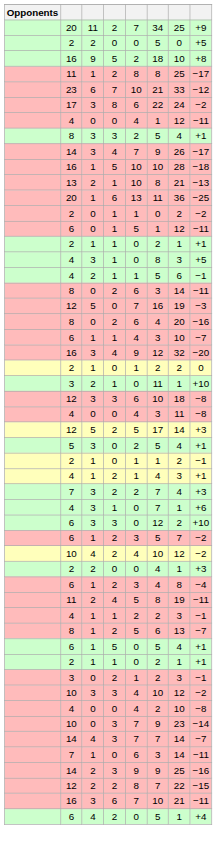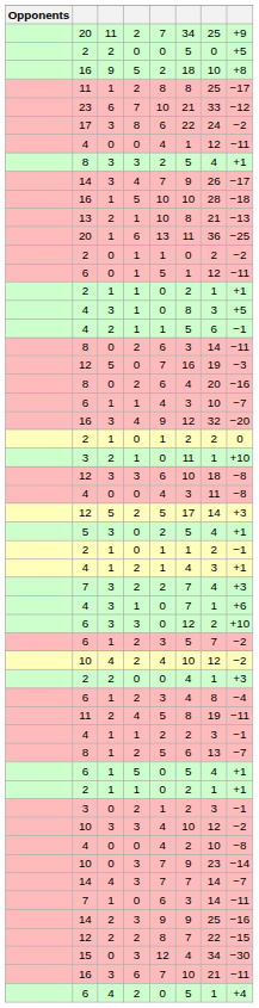 <table class="wikitable sortable collapsed" style="text-align: center; font-size: 90%;">
 <tr>
 </tr>
 <tr>
 <th>Opponents</th>
 <th width=25></th>
 <th width=25></th>
 <th width=25></th>
 <th width=25></th>
 <th width=25></th>
 <th width=25></th>
 <th width=25></th>
 </tr>
 <tr bgcolor="#CCFFCC">
 <td align="left"></td>
 <td>20</td>
 <td>11</td>
 <td>2</td>
 <td>7</td>
 <td>34</td>
 <td>25</td>
 <td>+9</td>
 </tr>
 <tr bgcolor="#CCFFCC">
 <td align="left"></td>
 <td>2</td>
 <td>2</td>
 <td>0</td>
 <td>0</td>
 <td>5</td>
 <td>0</td>
 <td>+5</td>
 </tr>
 <tr bgcolor="#CCFFCC">
 <td align="left"></td>
 <td>16</td>
 <td>9</td>
 <td>5</td>
 <td>2</td>
 <td>18</td>
 <td>10</td>
 <td>+8</td>
 </tr>
 <tr bgcolor="#FFBBBB">
 <td align="left"></td>
 <td>11</td>
 <td>1</td>
 <td>2</td>
 <td>8</td>
 <td>8</td>
 <td>25</td>
 <td>−17</td>
 </tr>
 <tr bgcolor="#FFBBBB">
 <td align="left"></td>
 <td>23</td>
 <td>6</td>
 <td>7</td>
 <td>10</td>
 <td>21</td>
 <td>33</td>
 <td>−12</td>
 </tr>
 <tr bgcolor="#FFBBBB">
 <td align="left"></td>
 <td>17</td>
 <td>3</td>
 <td>8</td>
 <td>6</td>
 <td>22</td>
 <td>24</td>
 <td>−2</td>
 </tr>
 <tr bgcolor="#FFBBBB">
 <td align="left"></td>
 <td>4</td>
 <td>0</td>
 <td>0</td>
 <td>4</td>
 <td>1</td>
 <td>12</td>
 <td>−11</td>
 </tr>
 <tr bgcolor="#CCFFCC">
 <td align="left"></td>
 <td>8</td>
 <td>3</td>
 <td>3</td>
 <td>2</td>
 <td>5</td>
 <td>4</td>
 <td>+1</td>
 </tr>
 <tr bgcolor="#FFBBBB">
 <td align="left"></td>
 <td>14</td>
 <td>3</td>
 <td>4</td>
 <td>7</td>
 <td>9</td>
 <td>26</td>
 <td>−17</td>
 </tr>
 <tr bgcolor="#FFBBBB">
 <td align="left"></td>
 <td>16</td>
 <td>1</td>
 <td>5</td>
 <td>10</td>
 <td>10</td>
 <td>28</td>
 <td>−18</td>
 </tr>
 <tr bgcolor="#FFBBBB">
 <td align="left"></td>
 <td>13</td>
 <td>2</td>
 <td>1</td>
 <td>10</td>
 <td>8</td>
 <td>21</td>
 <td>−13</td>
 </tr>
 <tr bgcolor="#FFBBBB">
 <td align="left"></td>
 <td>20</td>
 <td>1</td>
 <td>6</td>
 <td>13</td>
 <td>11</td>
 <td>36</td>
 <td>−25</td>
 </tr>
 <tr bgcolor="#FFBBBB">
 <td align="left"></td>
 <td>2</td>
 <td>0</td>
 <td>1</td>
 <td>1</td>
 <td>0</td>
 <td>2</td>
 <td>−2</td>
 </tr>
 <tr bgcolor="#FFBBBB">
 <td align="left"></td>
 <td>6</td>
 <td>0</td>
 <td>1</td>
 <td>5</td>
 <td>1</td>
 <td>12</td>
 <td>−11</td>
 </tr>
 <tr bgcolor="#CCFFCC">
 <td align="left"></td>
 <td>2</td>
 <td>1</td>
 <td>1</td>
 <td>0</td>
 <td>2</td>
 <td>1</td>
 <td>+1</td>
 </tr>
 <tr bgcolor="#CCFFCC">
 <td align="left"></td>
 <td>4</td>
 <td>3</td>
 <td>1</td>
 <td>0</td>
 <td>8</td>
 <td>3</td>
 <td>+5</td>
 </tr>
 <tr bgcolor="#CCFFCC">
 <td align="left"></td>
 <td>4</td>
 <td>2</td>
 <td>1</td>
 <td>1</td>
 <td>5</td>
 <td>6</td>
 <td>−1</td>
 </tr>
 <tr bgcolor="#FFBBBB">
 <td align="left"></td>
 <td>8</td>
 <td>0</td>
 <td>2</td>
 <td>6</td>
 <td>3</td>
 <td>14</td>
 <td>−11</td>
 </tr>
 <tr bgcolor="#FFBBBB">
 <td align="left"></td>
 <td>12</td>
 <td>5</td>
 <td>0</td>
 <td>7</td>
 <td>16</td>
 <td>19</td>
 <td>−3</td>
 </tr>
 <tr bgcolor="#FFBBBB">
 <td align="left"></td>
 <td>8</td>
 <td>0</td>
 <td>2</td>
 <td>6</td>
 <td>4</td>
 <td>20</td>
 <td>−16</td>
 </tr>
 <tr bgcolor="#FFBBBB">
 <td align="left"></td>
 <td>6</td>
 <td>1</td>
 <td>1</td>
 <td>4</td>
 <td>3</td>
 <td>10</td>
 <td>−7</td>
 </tr>
 <tr bgcolor="#FFBBBB">
 <td align="left"></td>
 <td>16</td>
 <td>3</td>
 <td>4</td>
 <td>9</td>
 <td>12</td>
 <td>32</td>
 <td>−20</td>
 </tr>
 <tr bgcolor="#FFFFBB">
 <td align="left"></td>
 <td>2</td>
 <td>1</td>
 <td>0</td>
 <td>1</td>
 <td>2</td>
 <td>2</td>
 <td>0</td>
 </tr>
 <tr bgcolor="#CCFFCC">
 <td align="left"></td>
 <td>3</td>
 <td>2</td>
 <td>1</td>
 <td>0</td>
 <td>11</td>
 <td>1</td>
 <td>+10</td>
 </tr>
 <tr bgcolor="#FFBBBB">
 <td align="left"></td>
 <td>12</td>
 <td>3</td>
 <td>3</td>
 <td>6</td>
 <td>10</td>
 <td>18</td>
 <td>−8</td>
 </tr>
 <tr bgcolor="#FFBBBB">
 <td align="left"></td>
 <td>4</td>
 <td>0</td>
 <td>0</td>
 <td>4</td>
 <td>3</td>
 <td>11</td>
 <td>−8</td>
 </tr>
 <tr bgcolor="#FFFFBB">
 <td align="left"></td>
 <td>12</td>
 <td>5</td>
 <td>2</td>
 <td>5</td>
 <td>17</td>
 <td>14</td>
 <td>+3</td>
 </tr>
 <tr bgcolor="#CCFFCC">
 <td align="left"></td>
 <td>5</td>
 <td>3</td>
 <td>0</td>
 <td>2</td>
 <td>5</td>
 <td>4</td>
 <td>+1</td>
 </tr>
 <tr bgcolor="#FFFFBB">
 <td align="left"></td>
 <td>2</td>
 <td>1</td>
 <td>0</td>
 <td>1</td>
 <td>1</td>
 <td>2</td>
 <td>−1</td>
 </tr>
 <tr bgcolor="#FFFFBB">
 <td align="left"></td>
 <td>4</td>
 <td>1</td>
 <td>2</td>
 <td>1</td>
 <td>4</td>
 <td>3</td>
 <td>+1</td>
 </tr>
 <tr bgcolor="#CCFFCC">
 <td align="left"></td>
 <td>7</td>
 <td>3</td>
 <td>2</td>
 <td>2</td>
 <td>7</td>
 <td>4</td>
 <td>+3</td>
 </tr>
 <tr bgcolor="#CCFFCC">
 <td align="left"></td>
 <td>4</td>
 <td>3</td>
 <td>1</td>
 <td>0</td>
 <td>7</td>
 <td>1</td>
 <td>+6</td>
 </tr>
 <tr bgcolor="#CCFFCC">
 <td align="left"></td>
 <td>6</td>
 <td>3</td>
 <td>3</td>
 <td>0</td>
 <td>12</td>
 <td>2</td>
 <td>+10</td>
 </tr>
 <tr bgcolor="#FFBBBB">
 <td align="left"></td>
 <td>6</td>
 <td>1</td>
 <td>2</td>
 <td>3</td>
 <td>5</td>
 <td>7</td>
 <td>−2</td>
 </tr>
 <tr bgcolor="#FFFFBB">
 <td align="left"></td>
 <td>10</td>
 <td>4</td>
 <td>2</td>
 <td>4</td>
 <td>10</td>
 <td>12</td>
 <td>−2</td>
 </tr>
 <tr bgcolor="#CCFFCC">
 <td align="left"></td>
 <td>2</td>
 <td>2</td>
 <td>0</td>
 <td>0</td>
 <td>4</td>
 <td>1</td>
 <td>+3</td>
 </tr>
 <tr bgcolor="#FFBBBB">
 <td align="left"></td>
 <td>6</td>
 <td>1</td>
 <td>2</td>
 <td>3</td>
 <td>4</td>
 <td>8</td>
 <td>−4</td>
 </tr>
 <tr bgcolor="#FFBBBB">
 <td align="left"></td>
 <td>11</td>
 <td>2</td>
 <td>4</td>
 <td>5</td>
 <td>8</td>
 <td>19</td>
 <td>−11</td>
 </tr>
 <tr bgcolor="#FFBBBB">
 <td align="left"></td>
 <td>4</td>
 <td>1</td>
 <td>1</td>
 <td>2</td>
 <td>2</td>
 <td>3</td>
 <td>−1</td>
 </tr>
 <tr bgcolor="#FFBBBB">
 <td align="left"></td>
 <td>8</td>
 <td>1</td>
 <td>2</td>
 <td>5</td>
 <td>6</td>
 <td>13</td>
 <td>−7</td>
 </tr>
 <tr bgcolor="#CCFFCC">
 <td align="left"></td>
 <td>6</td>
 <td>1</td>
 <td>5</td>
 <td>0</td>
 <td>5</td>
 <td>4</td>
 <td>+1</td>
 </tr>
 <tr bgcolor="#CCFFCC">
 <td align="left"></td>
 <td>2</td>
 <td>1</td>
 <td>1</td>
 <td>0</td>
 <td>2</td>
 <td>1</td>
 <td>+1</td>
 </tr>
 <tr bgcolor="#FFBBBB">
 <td align="left"></td>
 <td>3</td>
 <td>0</td>
 <td>2</td>
 <td>1</td>
 <td>2</td>
 <td>3</td>
 <td>−1</td>
 </tr>
 <tr bgcolor="#FFBBBB">
 <td align="left"></td>
 <td>10</td>
 <td>3</td>
 <td>3</td>
 <td>4</td>
 <td>10</td>
 <td>12</td>
 <td>−2</td>
 </tr>
 <tr bgcolor="#FFBBBB">
 <td align="left"><em></em></td>
 <td>4</td>
 <td>0</td>
 <td>0</td>
 <td>4</td>
 <td>2</td>
 <td>10</td>
 <td>−8</td>
 </tr>
 <tr bgcolor="#FFBBBB">
 <td align="left"></td>
 <td>10</td>
 <td>0</td>
 <td>3</td>
 <td>7</td>
 <td>9</td>
 <td>23</td>
 <td>−14</td>
 </tr>
 <tr bgcolor="#FFBBBB">
 <td align="left"></td>
 <td>14</td>
 <td>4</td>
 <td>3</td>
 <td>7</td>
 <td>7</td>
 <td>14</td>
 <td>−7</td>
 </tr>
 <tr bgcolor="#FFBBBB">
 <td align="left"></td>
 <td>7</td>
 <td>1</td>
 <td>0</td>
 <td>6</td>
 <td>3</td>
 <td>14</td>
 <td>−11</td>
 </tr>
 <tr bgcolor="#FFBBBB">
 <td align="left"></td>
 <td>14</td>
 <td>2</td>
 <td>3</td>
 <td>9</td>
 <td>9</td>
 <td>25</td>
 <td>−16</td>
 </tr>
 <tr bgcolor="#FFBBBB">
 <td align="left"></td>
 <td>12</td>
 <td>2</td>
 <td>2</td>
 <td>8</td>
 <td>7</td>
 <td>22</td>
 <td>−15</td>
 </tr>
 <tr bgcolor="#FFBBBB">
 <td align="left"></td>
+<td>15</td>
+<td>0</td>
+<td>3</td>
+<td>12</td>
+<td>4</td>
+<td>34</td>
+<td>−30</td>
+</tr>
+<tr bgcolor="#FFBBBB">
+<td align="left"></td>
 <td>16</td>
 <td>3</td>
 <td>6</td>
 <td>7</td>
 <td>10</td>
 <td>21</td>
 <td>−11</td>
 </tr>
 <tr bgcolor="#CCFFCC">
 <td align="left"></td>
 <td>6</td>
 <td>4</td>
 <td>2</td>
 <td>0</td>
 <td>5</td>
 <td>1</td>
 <td>+4</td>
 </tr>
 </table>
